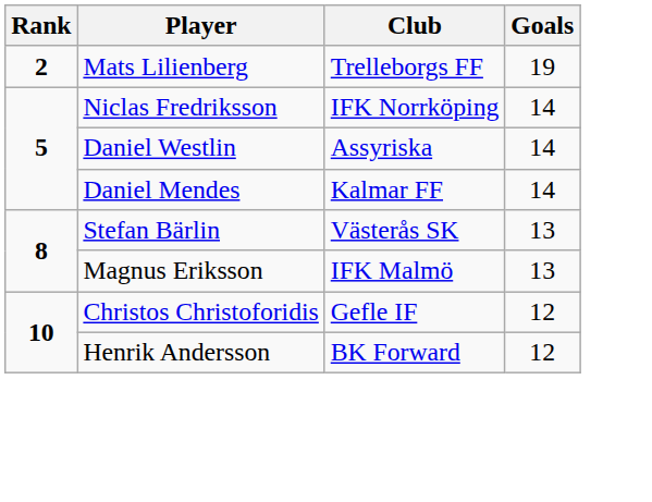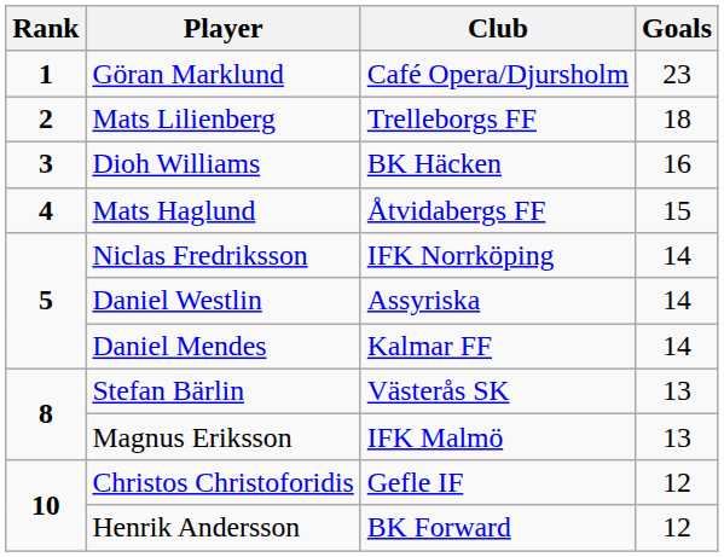 <table class="wikitable" style="text-align:center">
 <tr>
 <th>Rank</th>
 <th>Player</th>
 <th>Club</th>
 <th>Goals</th>
 </tr>
 <tr>
+<td><strong>1</strong></td>
+<td align="left"> <a href='#'>Göran Marklund</a></td>
+<td align="left"><a href='#'>Café Opera/Djursholm</a></td>
+<td>23</td>
+</tr>
+<tr>
 <td><strong>2</strong></td>
 <td align="left"> <a href='#'>Mats Lilienberg</a></td>
 <td align="left"><a href='#'>Trelleborgs FF</a></td>
-<td>19</td>
+<td>18</td>
+</tr>
+<tr>
+<td><strong>3</strong></td>
+<td align="left"> <a href='#'>Dioh Williams</a></td>
+<td align="left"><a href='#'>BK Häcken</a></td>
+<td>16</td>
+</tr>
+<tr>
+<td><strong>4</strong></td>
+<td align="left"> <a href='#'>Mats Haglund</a></td>
+<td align="left"><a href='#'>Åtvidabergs FF</a></td>
+<td>15</td>
 </tr>
 <tr>
 <td rowspan="3"><strong>5</strong></td>
 <td align="left"> <a href='#'>Niclas Fredriksson</a></td>
 <td align="left"><a href='#'>IFK Norrköping</a></td>
 <td>14</td>
 </tr>
 <tr>
 <td align="left"> <a href='#'>Daniel Westlin</a></td>
 <td align="left"><a href='#'>Assyriska</a></td>
 <td>14</td>
 </tr>
 <tr>
 <td align="left"> <a href='#'>Daniel Mendes</a></td>
 <td align="left"><a href='#'>Kalmar FF</a></td>
 <td>14</td>
 </tr>
 <tr>
 <td rowspan="2"><strong>8</strong></td>
 <td align="left"> <a href='#'>Stefan Bärlin</a></td>
 <td align="left"><a href='#'>Västerås SK</a></td>
 <td>13</td>
 </tr>
 <tr>
 <td align="left"> Magnus Eriksson</td>
 <td align="left"><a href='#'>IFK Malmö</a></td>
 <td>13</td>
 </tr>
 <tr>
 <td rowspan="2"><strong>10</strong></td>
 <td align="left"> <a href='#'>Christos Christoforidis</a></td>
 <td align="left"><a href='#'>Gefle IF</a></td>
 <td>12</td>
 </tr>
 <tr>
 <td align="left"> Henrik Andersson</td>
 <td align="left"><a href='#'>BK Forward</a></td>
 <td>12</td>
 </tr>
 </table>
